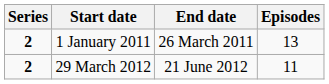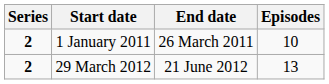 <table class="wikitable" style="text-align:center;">
 <tr>
 <th>Series</th>
 <th>Start date</th>
 <th>End date</th>
 <th>Episodes</th>
 </tr>
 <tr>
 <td><strong>2</strong></td>
 <td>1 January 2011</td>
 <td>26 March 2011</td>
-<td>13</td>
+<td>10</td>
 </tr>
 <tr>
 <td><strong>2</strong></td>
 <td>29 March 2012</td>
 <td>21 June 2012</td>
-<td>11</td>
+<td>13</td>
 </tr>
 </table>
